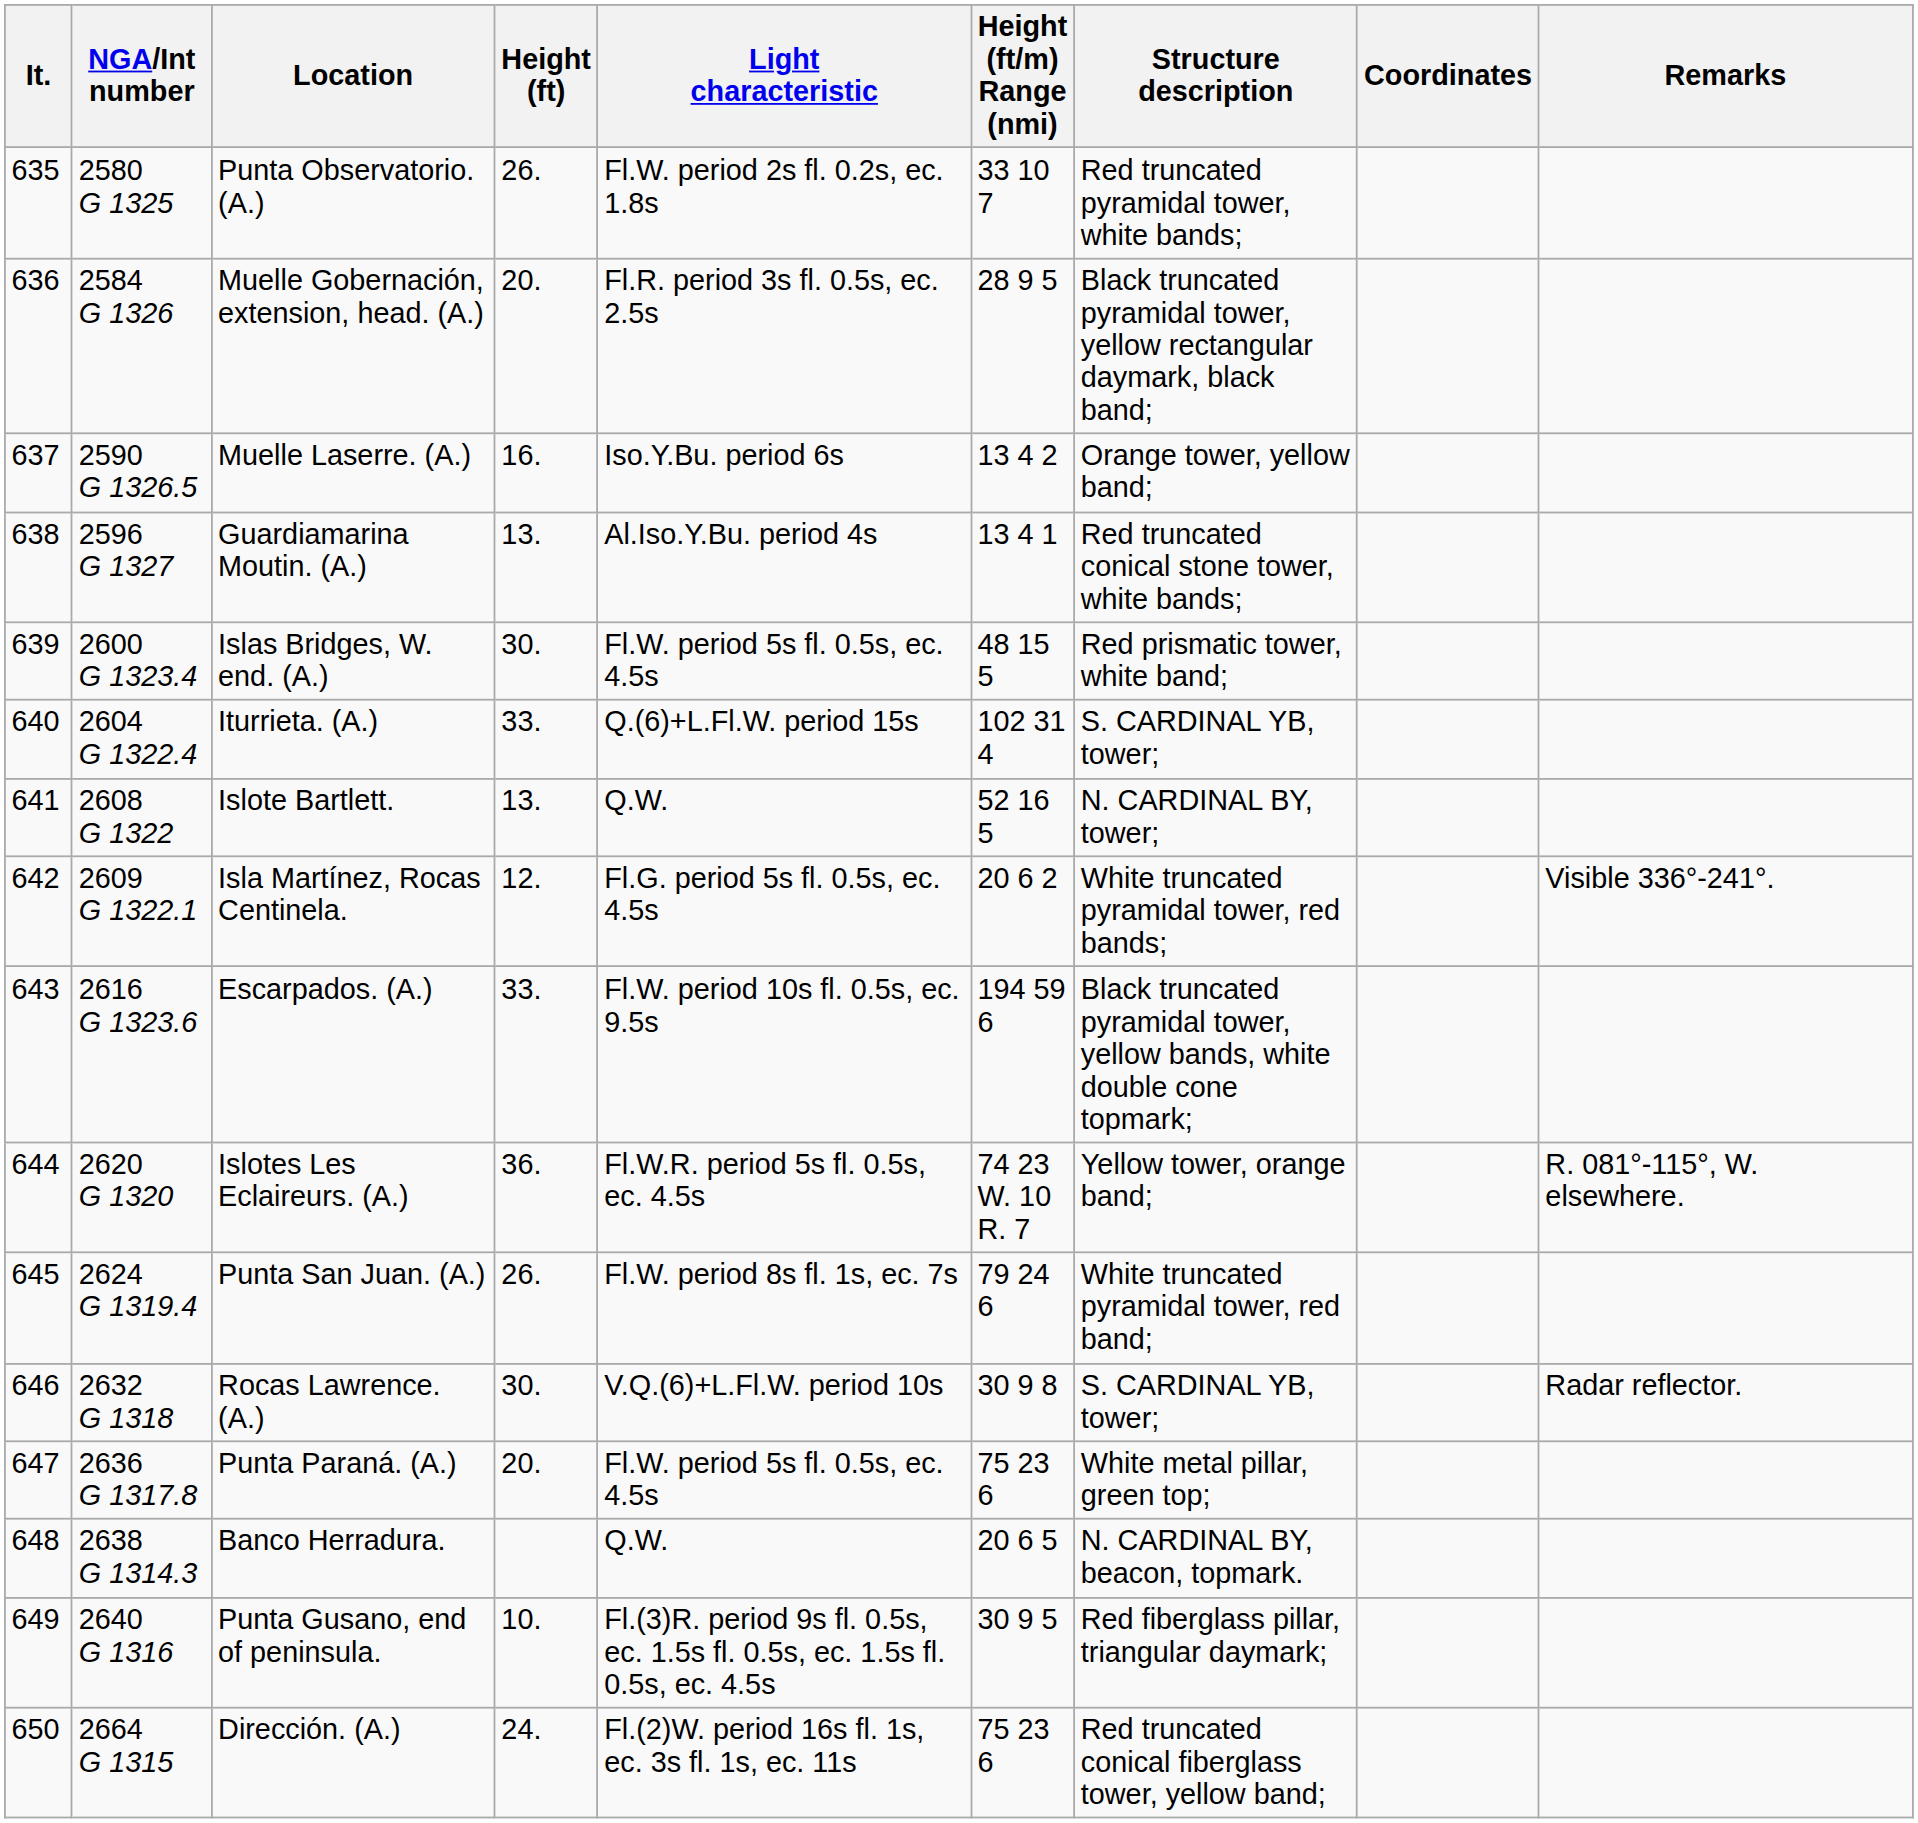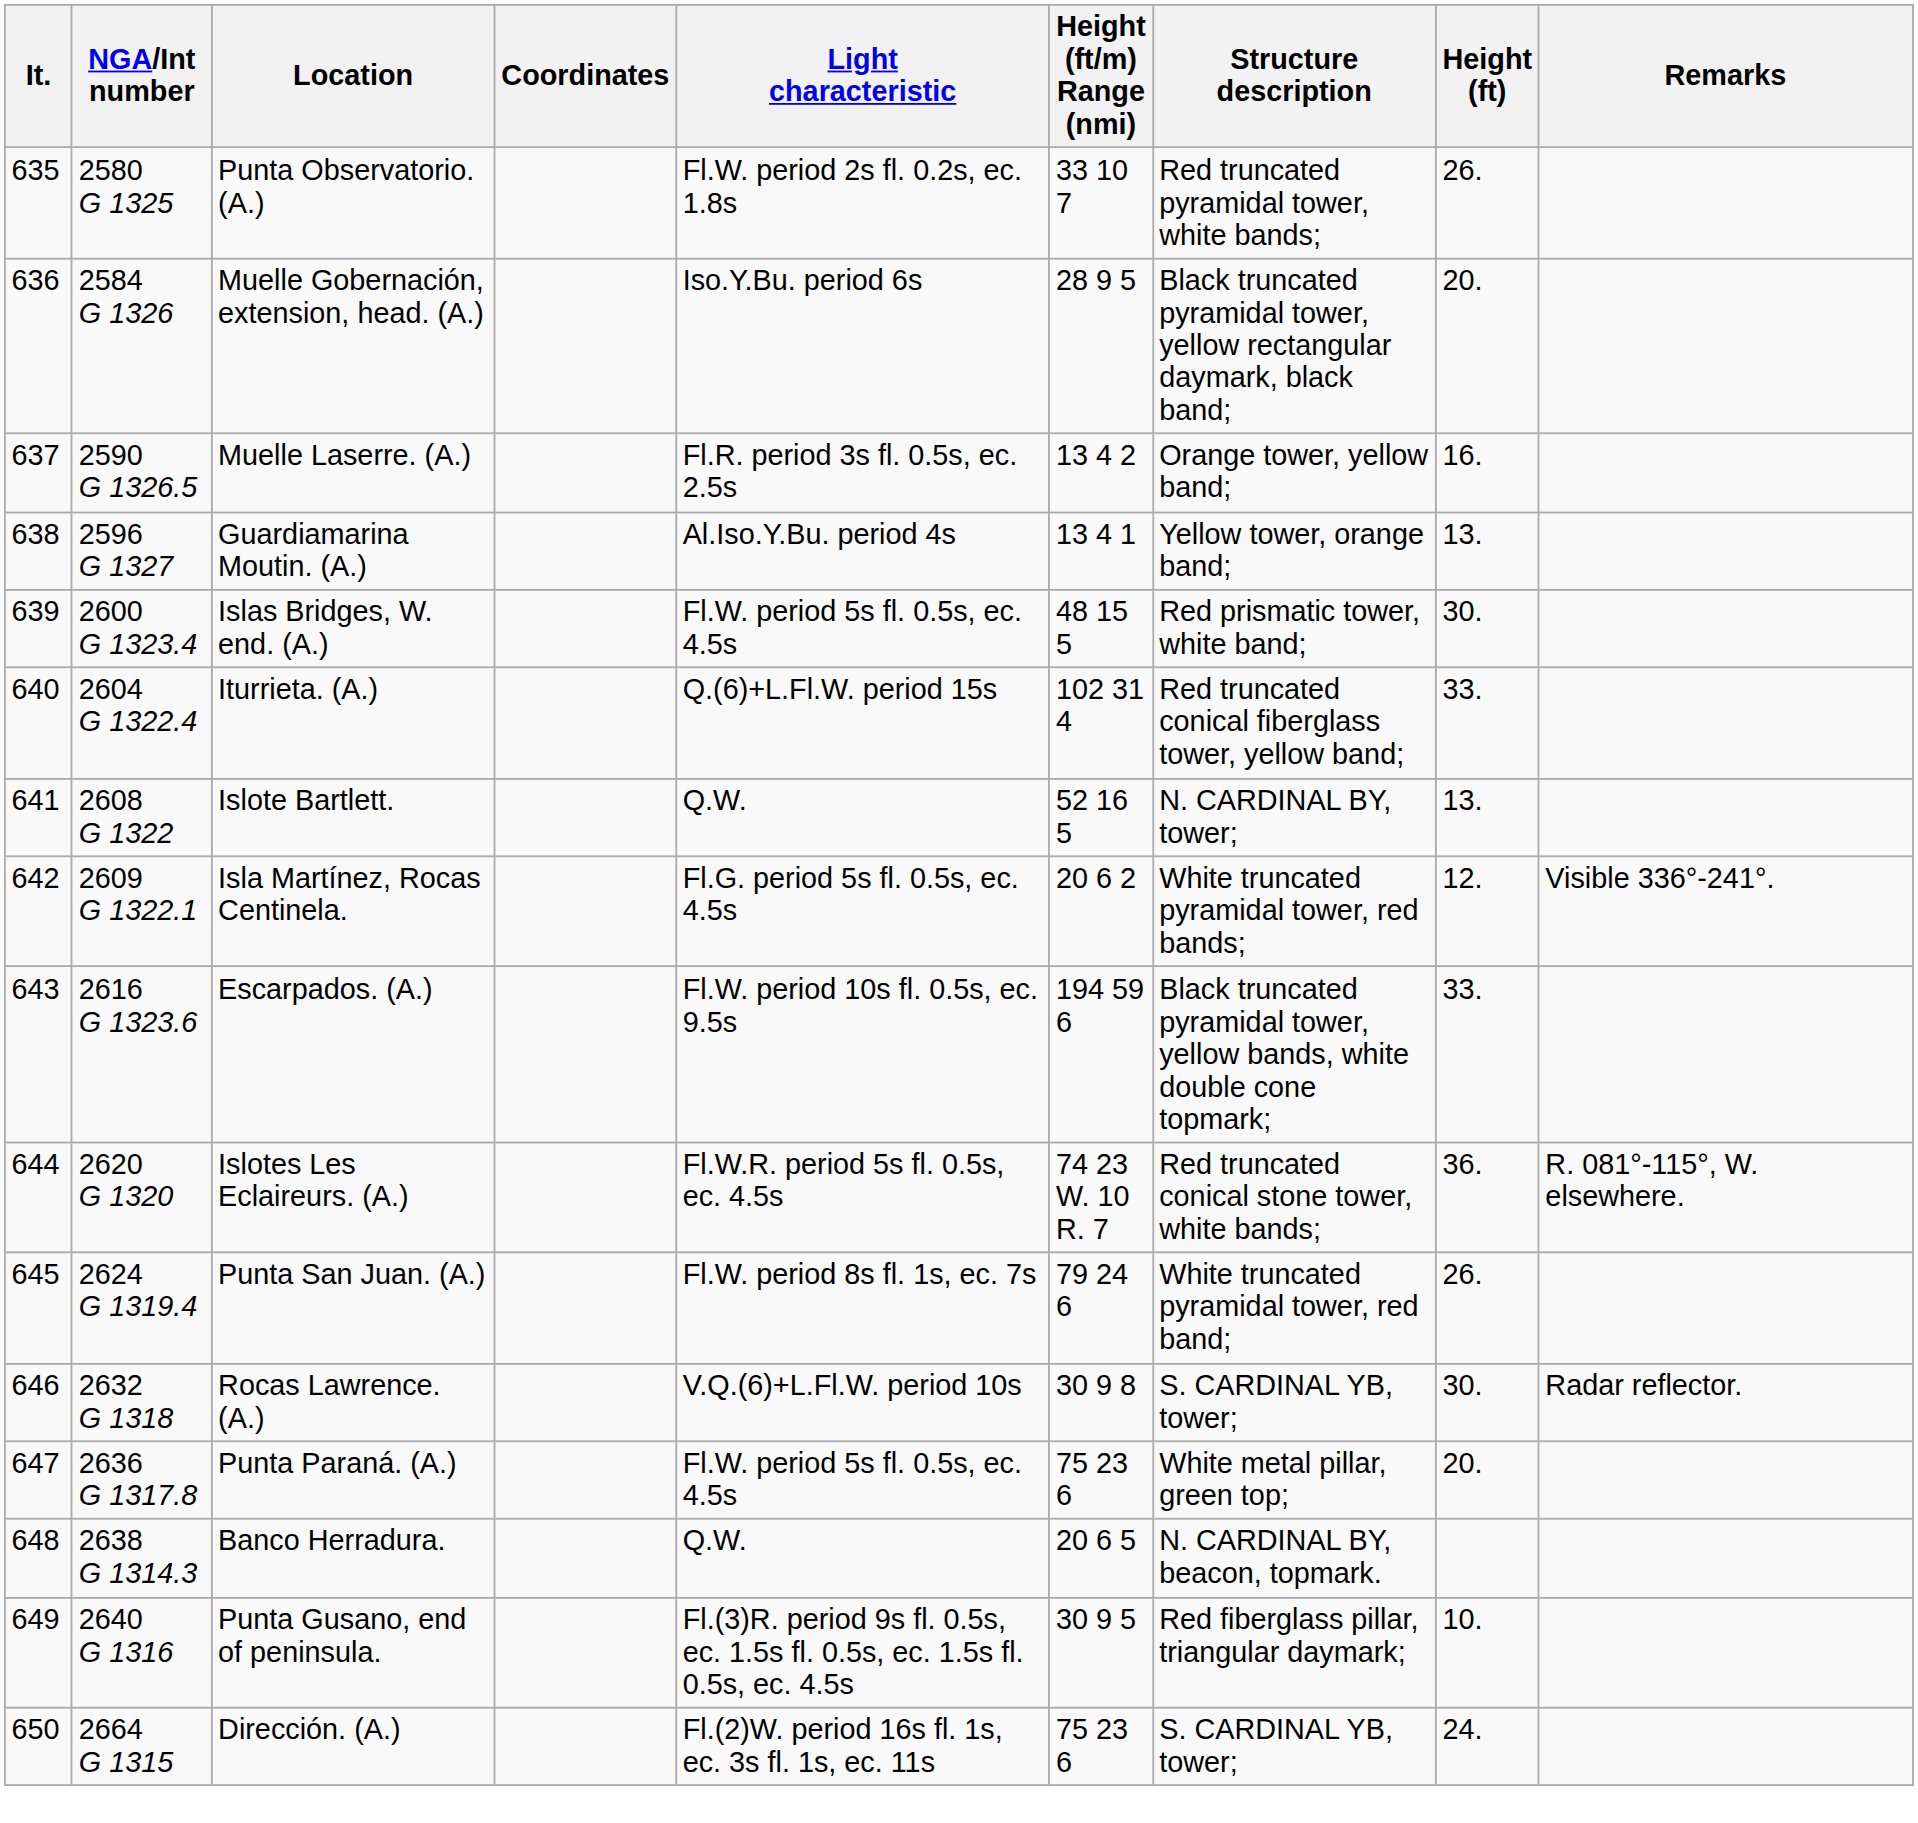 <table class="wikitable">
 <tr>
 <th width="30">It.</th>
 <th width="70"><a href='#'>NGA</a>/Int<br>number</th>
 <th width="150">Location</th>
-<th width="30">Height (ft)</th>
+<th width="80">Coordinates</th>
 <th width="200"><a href='#'>Light<br>characteristic</a></th>
 <th width="50">Height (ft/m)<br>Range (nmi)</th>
 <th width="150">Structure<br>description</th>
-<th width="80">Coordinates</th>
+<th width="30">Height (ft)</th>
 <th width="200">Remarks</th>
 </tr>
 <tr valign="top">
 <td>635</td>
 <td>2580<br><em>G 1325</em></td>
 <td>Punta Observatorio. (A.)</td>
-<td>26.</td>
+<td></td>
 <td>Fl.W. period 2s fl. 0.2s, ec. 1.8s</td>
 <td>33 10 7</td>
 <td>Red truncated pyramidal tower,  white bands;</td>
-<td></td>
+<td>26.</td>
 <td></td>
 </tr>
 <tr valign="top">
 <td>636</td>
 <td>2584<br><em>G 1326</em></td>
 <td>Muelle Gobernación,  extension, head. (A.)</td>
-<td>20.</td>
-<td>Fl.R. period 3s fl. 0.5s, ec. 2.5s</td>
+<td></td>
+<td>Iso.Y.Bu. period 6s</td>
 <td>28 9 5</td>
 <td>Black truncated pyramidal tower,  yellow rectangular daymark,  black band;</td>
-<td></td>
+<td>20.</td>
 <td></td>
 </tr>
 <tr valign="top">
 <td>637</td>
 <td>2590<br><em>G 1326.5</em></td>
 <td>Muelle Laserre. (A.)</td>
-<td>16.</td>
-<td>Iso.Y.Bu. period 6s</td>
+<td></td>
+<td>Fl.R. period 3s fl. 0.5s, ec. 2.5s</td>
 <td>13 4 2</td>
 <td>Orange tower, yellow band;</td>
-<td></td>
+<td>16.</td>
 <td></td>
 </tr>
 <tr valign="top">
 <td>638</td>
 <td>2596<br><em>G 1327</em></td>
 <td>Guardiamarina Moutin. (A.)</td>
-<td>13.</td>
+<td></td>
 <td>Al.Iso.Y.Bu. period 4s</td>
 <td>13 4 1</td>
-<td>Red truncated conical stone  tower, white bands;</td>
-<td></td>
+<td>Yellow tower, orange band;</td>
+<td>13.</td>
 <td></td>
 </tr>
 <tr valign="top">
 <td>639</td>
 <td>2600<br><em>G 1323.4</em></td>
 <td>Islas Bridges, W. end. (A.)</td>
-<td>30.</td>
+<td></td>
 <td>Fl.W. period 5s fl. 0.5s, ec. 4.5s</td>
 <td>48 15 5</td>
 <td>Red prismatic tower, white band;</td>
-<td></td>
+<td>30.</td>
 <td></td>
 </tr>
 <tr valign="top">
 <td>640</td>
 <td>2604<br><em>G 1322.4</em></td>
 <td>Iturrieta. (A.)</td>
-<td>33.</td>
+<td></td>
 <td>Q.(6)+L.Fl.W. period 15s</td>
 <td>102 31 4</td>
-<td>S. CARDINAL YB, tower;</td>
-<td></td>
+<td>Red truncated conical fiberglass  tower, yellow band;</td>
+<td>33.</td>
 <td></td>
 </tr>
 <tr valign="top">
 <td>641</td>
 <td>2608<br><em>G 1322</em></td>
 <td>Islote Bartlett.</td>
-<td>13.</td>
+<td></td>
 <td>Q.W.</td>
 <td>52 16 5</td>
 <td>N. CARDINAL BY, tower;</td>
-<td></td>
+<td>13.</td>
 <td></td>
 </tr>
 <tr valign="top">
 <td>642</td>
 <td>2609<br><em>G 1322.1</em></td>
 <td>Isla Martínez, Rocas Centinela.</td>
-<td>12.</td>
+<td></td>
 <td>Fl.G. period 5s fl. 0.5s, ec. 4.5s</td>
 <td>20 6 2</td>
 <td>White truncated pyramidal tower,  red bands;</td>
-<td></td>
+<td>12.</td>
 <td>Visible 336°-241°.</td>
 </tr>
 <tr valign="top">
 <td>643</td>
 <td>2616<br><em>G 1323.6</em></td>
 <td>Escarpados. (A.)</td>
-<td>33.</td>
+<td></td>
 <td>Fl.W. period 10s fl. 0.5s, ec. 9.5s</td>
 <td>194 59 6</td>
 <td>Black truncated pyramidal tower,  yellow bands, white double  cone topmark;</td>
-<td></td>
+<td>33.</td>
 <td></td>
 </tr>
 <tr valign="top">
 <td>644</td>
 <td>2620<br><em>G 1320</em></td>
 <td>Islotes Les Eclaireurs. (A.)</td>
-<td>36.</td>
+<td></td>
 <td>Fl.W.R. period 5s fl. 0.5s, ec. 4.5s</td>
 <td>74 23 W. 10 R. 7</td>
-<td>Yellow tower, orange band;</td>
-<td></td>
+<td>Red truncated conical stone  tower, white bands;</td>
+<td>36.</td>
 <td>R. 081°-115°, W. elsewhere.</td>
 </tr>
 <tr valign="top">
 <td>645</td>
 <td>2624<br><em>G 1319.4</em></td>
 <td>Punta San Juan. (A.)</td>
-<td>26.</td>
+<td></td>
 <td>Fl.W. period 8s fl. 1s, ec. 7s</td>
 <td>79 24 6</td>
 <td>White truncated pyramidal tower,  red band;</td>
-<td></td>
+<td>26.</td>
 <td></td>
 </tr>
 <tr valign="top">
 <td>646</td>
 <td>2632<br><em>G 1318</em></td>
 <td>Rocas Lawrence. (A.)</td>
-<td>30.</td>
+<td></td>
 <td>V.Q.(6)+L.Fl.W. period 10s</td>
 <td>30 9 8</td>
 <td>S. CARDINAL YB, tower;</td>
-<td></td>
+<td>30.</td>
 <td>Radar reflector.</td>
 </tr>
 <tr valign="top">
 <td>647</td>
 <td>2636<br><em>G 1317.8</em></td>
 <td>Punta Paraná. (A.)</td>
-<td>20.</td>
+<td></td>
 <td>Fl.W. period 5s fl. 0.5s, ec. 4.5s</td>
 <td>75 23 6</td>
 <td>White metal pillar, green top;</td>
-<td></td>
+<td>20.</td>
 <td></td>
 </tr>
 <tr valign="top">
 <td>648</td>
 <td>2638<br><em>G 1314.3</em></td>
 <td>Banco Herradura.</td>
 <td></td>
 <td>Q.W.</td>
 <td>20 6 5</td>
 <td>N. CARDINAL BY, beacon, topmark.</td>
 <td></td>
 <td></td>
 </tr>
 <tr valign="top">
 <td>649</td>
 <td>2640<br><em>G 1316</em></td>
 <td>Punta Gusano, end of peninsula.</td>
-<td>10.</td>
+<td></td>
 <td>Fl.(3)R. period 9s fl. 0.5s, ec. 1.5s fl. 0.5s, ec. 1.5s fl. 0.5s, ec. 4.5s</td>
 <td>30 9 5</td>
 <td>Red fiberglass pillar, triangular  daymark;</td>
-<td></td>
+<td>10.</td>
 <td></td>
 </tr>
 <tr valign="top">
 <td>650</td>
 <td>2664<br><em>G 1315</em></td>
 <td>Dirección. (A.)</td>
-<td>24.</td>
+<td></td>
 <td>Fl.(2)W. period 16s fl. 1s, ec. 3s fl. 1s, ec. 11s</td>
 <td>75 23 6</td>
-<td>Red truncated conical fiberglass  tower, yellow band;</td>
-<td></td>
+<td>S. CARDINAL YB, tower;</td>
+<td>24.</td>
 <td></td>
 </tr>
 </table>
